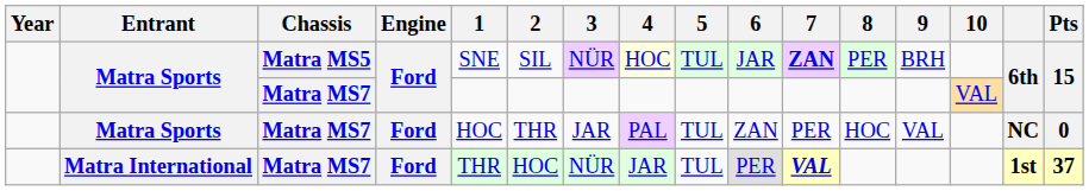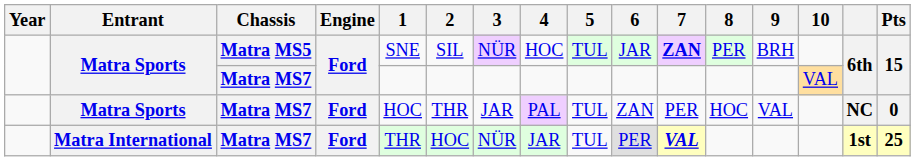 <table class="wikitable" style="text-align:center; font-size:90%">
 <tr>
 <th>Year</th>
 <th>Entrant</th>
 <th>Chassis</th>
 <th>Engine</th>
 <th>1</th>
 <th>2</th>
 <th>3</th>
 <th>4</th>
 <th>5</th>
 <th>6</th>
 <th>7</th>
 <th>8</th>
 <th>9</th>
 <th>10</th>
 <th></th>
 <th>Pts</th>
 </tr>
 <tr>
 <td rowspan=2></td>
 <th rowspan=2><a href='#'>Matra Sports</a></th>
 <th><a href='#'>Matra</a> <a href='#'>MS5</a></th>
 <th rowspan=2><a href='#'>Ford</a></th>
 <td><a href='#'>SNE</a></td>
 <td><a href='#'>SIL</a></td>
 <td style="background:#EFCFFF;"><a href='#'>NÜR</a><br></td>
-<td style="background: lightyellow;"><a href='#'>HOC</a></td>
+<td><a href='#'>HOC</a></td>
 <td style="background:#DFFFDF;"><a href='#'>TUL</a><br><small></small></td>
 <td style="background:#DFFFDF;"><a href='#'>JAR</a><br><small></small></td>
 <td style="background:#EFCFFF;"><strong><a href='#'>ZAN</a><br></strong></td>
 <td style="background:#DFFFDF;"><a href='#'>PER</a><br><small></small></td>
 <td><a href='#'>BRH</a></td>
 <td></td>
 <th rowspan=2>6th</th>
 <th rowspan=2>15</th>
 </tr>
 <tr>
 <th><a href='#'>Matra</a> <a href='#'>MS7</a></th>
 <td></td>
 <td></td>
 <td></td>
 <td></td>
 <td></td>
 <td></td>
 <td></td>
 <td></td>
 <td></td>
 <td style="background:#FFDF9F;"><a href='#'>VAL</a><br></td>
 </tr>
 <tr>
 <td></td>
 <th><a href='#'>Matra Sports</a></th>
 <th><a href='#'>Matra</a> <a href='#'>MS7</a></th>
 <th><a href='#'>Ford</a></th>
 <td><a href='#'>HOC</a></td>
 <td><a href='#'>THR</a></td>
 <td><a href='#'>JAR</a></td>
 <td style="background:#EFCFFF;"><a href='#'>PAL</a><br></td>
 <td><a href='#'>TUL</a></td>
 <td><a href='#'>ZAN</a></td>
 <td><a href='#'>PER</a></td>
 <td><a href='#'>HOC</a></td>
 <td><a href='#'>VAL</a></td>
 <td></td>
 <th>NC</th>
 <th>0</th>
 </tr>
 <tr>
 <td></td>
 <th><a href='#'>Matra International</a></th>
 <th><a href='#'>Matra</a> <a href='#'>MS7</a></th>
 <th><a href='#'>Ford</a></th>
 <td style="background:#DFFFDF;"><a href='#'>THR</a><br><small></small></td>
 <td style="background:#DFFFDF;"><a href='#'>HOC</a><br><small></small></td>
 <td style="background:#DFFFDF;"><a href='#'>NÜR</a><br><small></small></td>
 <td style="background:#DFFFDF;"><a href='#'>JAR</a><br><small></small></td>
 <td><a href='#'>TUL</a></td>
 <td style="background:#DFDFDF;"><a href='#'>PER</a><br><small></small></td>
 <td style="background:#FFFFBF;"><strong><em><a href='#'>VAL</a></em></strong><br></td>
 <td></td>
 <td></td>
 <td></td>
 <th style="background:#FFFFBF;">1st</th>
-<th style="background:#FFFFBF;">37</th>
+<th style="background:#FFFFBF;">25</th>
 </tr>
 </table>
